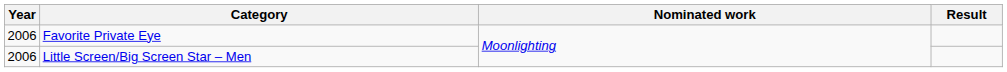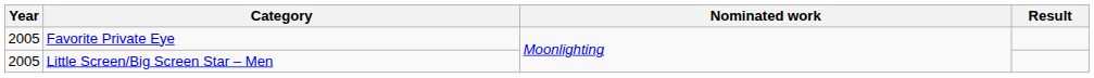 <table class=wikitable>
 <tr>
 <th scope="col" style="width:1em;">Year</th>
 <th scope="col" style="width:33em;">Category</th>
 <th scope="col" style="width:34em;">Nominated work</th>
 <th scope="col" style="width:5em;">Result</th>
 </tr>
 <tr>
-<td>2006</td>
+<td>2005</td>
 <td><a href='#'>Favorite Private Eye</a></td>
 <td rowspan="2"><em><a href='#'>Moonlighting</a></em></td>
 <td></td>
 </tr>
 <tr>
-<td>2006</td>
+<td>2005</td>
 <td><a href='#'>Little Screen/Big Screen Star – Men</a></td>
 <td></td>
 </tr>
 </table>
